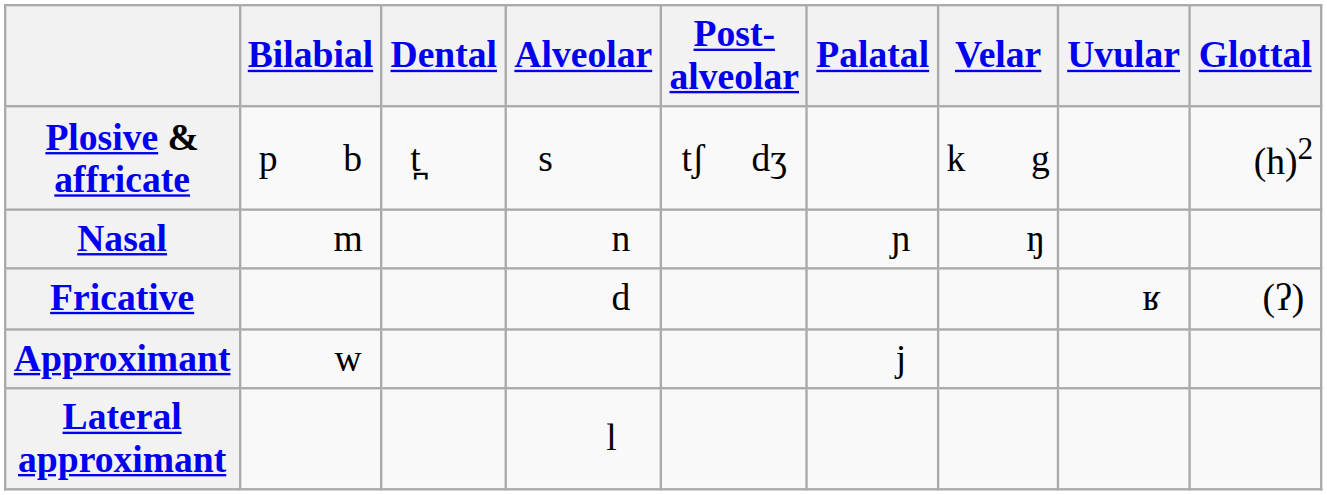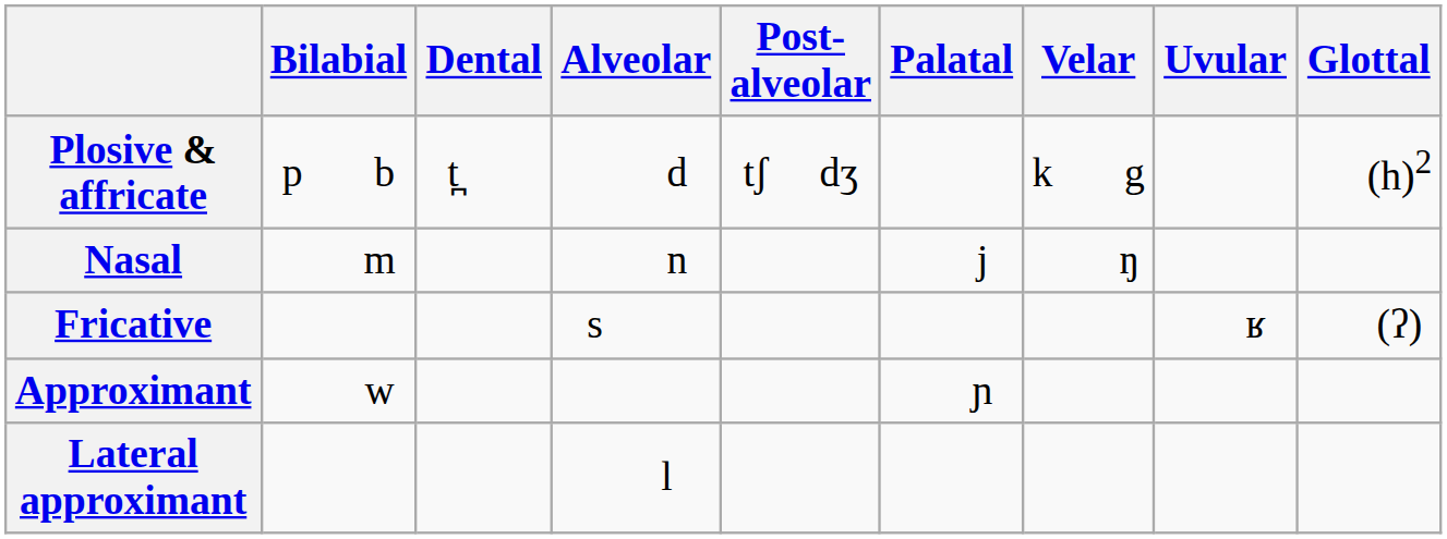 <table class="wikitable" style=text-align:center>
 <tr>
 <th></th>
 <th><a href='#'>Bilabial</a></th>
 <th><a href='#'>Dental</a></th>
 <th><a href='#'>Alveolar</a></th>
 <th><a href='#'>Post-<br>alveolar</a></th>
 <th><a href='#'>Palatal</a></th>
 <th><a href='#'>Velar</a></th>
 <th><a href='#'>Uvular</a></th>
 <th><a href='#'>Glottal</a></th>
 </tr>
 <tr>
 <th><a href='#'>Plosive</a> & <br> <a href='#'>affricate</a></th>
 <td>p       b</td>
 <td>t̪      </td>
-<td>s        </td>
+<td>        d</td>
 <td>tʃ     dʒ</td>
 <td></td>
 <td>k        g</td>
 <td></td>
 <td>      (h)<sup>2</sup></td>
 </tr>
 <tr>
 <th><a href='#'>Nasal</a></th>
 <td>        m</td>
 <td></td>
 <td>        n</td>
 <td></td>
-<td>      ɲ</td>
+<td>      j</td>
 <td>        ŋ</td>
 <td></td>
 <td></td>
 </tr>
 <tr>
 <th><a href='#'>Fricative</a></th>
 <td></td>
 <td></td>
-<td>        d</td>
+<td>s        </td>
 <td></td>
 <td></td>
 <td></td>
 <td>      ʁ</td>
 <td>      (ʔ)</td>
 </tr>
 <tr>
 <th><a href='#'>Approximant</a></th>
 <td>        w</td>
 <td></td>
 <td></td>
 <td></td>
-<td>      j</td>
+<td>      ɲ</td>
 <td></td>
 <td></td>
 <td></td>
 </tr>
 <tr>
 <th><a href='#'>Lateral<br>approximant</a></th>
 <td></td>
 <td></td>
 <td>      l</td>
 <td></td>
 <td></td>
 <td></td>
 <td></td>
 <td></td>
 </tr>
 </table>
